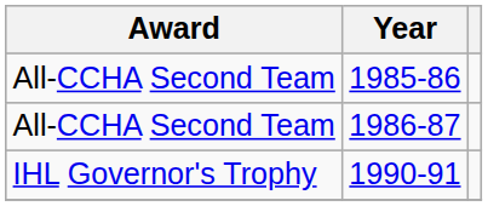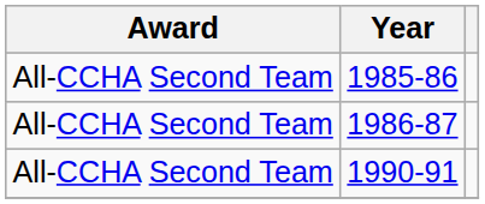 <table class="wikitable">
 <tr>
 <th>Award</th>
 <th>Year</th>
 <th></th>
 </tr>
 <tr>
 <td>All-<a href='#'>CCHA</a> <a href='#'>Second Team</a></td>
 <td><a href='#'>1985-86</a></td>
 <td></td>
 </tr>
 <tr>
 <td>All-<a href='#'>CCHA</a> <a href='#'>Second Team</a></td>
 <td><a href='#'>1986-87</a></td>
 <td></td>
 </tr>
 <tr>
-<td><a href='#'>IHL</a> <a href='#'>Governor's Trophy</a></td>
+<td>All-<a href='#'>CCHA</a> <a href='#'>Second Team</a></td>
 <td><a href='#'>1990-91</a></td>
 <td></td>
 </tr>
 <tr>
 </tr>
 </table>
